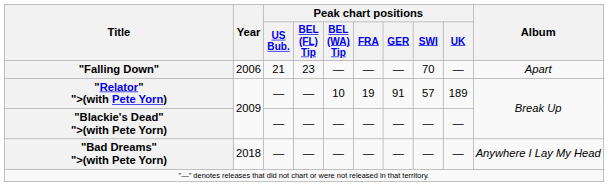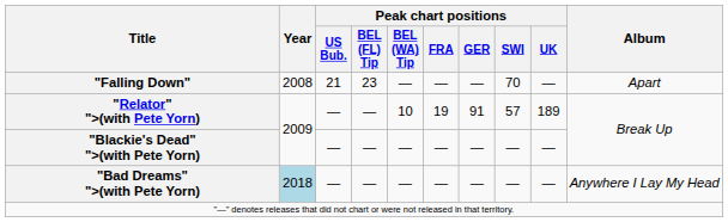 <table class="wikitable plainrowheaders" style="text-align:center;" border="1">
 <tr>
 <th scope="col" rowspan="2" style="width:20em;">Title</th>
 <th scope="col" rowspan="2">Year</th>
 <th scope="col" colspan="7">Peak chart positions</th>
 <th scope="col" rowspan="2">Album</th>
 </tr>
 <tr>
 <th scope="col" style="width:2.5em;font-size:90%;"><a href='#'>US<br>Bub.</a><br></th>
 <th scope="col" style="width:2.5em;font-size:90%;"><a href='#'>BEL<br>(FL)<br>Tip</a><br></th>
 <th scope="col" style="width:2.5em;font-size:90%;"><a href='#'>BEL<br>(WA)<br>Tip</a><br></th>
 <th scope="col" style="width:2.5em;font-size:90%;"><a href='#'>FRA</a><br></th>
 <th scope="col" style="width:2.5em;font-size:90%;"><a href='#'>GER</a><br></th>
 <th scope="col" style="width:2.5em;font-size:90%;"><a href='#'>SWI</a><br></th>
 <th scope="col" style="width:2.5em;font-size:90%;"><a href='#'>UK</a><br></th>
 </tr>
 <tr>
 <th scope="row">"Falling Down"</th>
-<td>2006</td>
+<td>2008</td>
 <td>21</td>
 <td>23</td>
 <td>—</td>
 <td>—</td>
 <td>—</td>
 <td>70</td>
 <td>—</td>
 <td rowspan="1"><em>Apart</em></td>
 </tr>
 <tr>
 <th scope="row">"<a href='#'>Relator</a>"<br><span>">(with <a href='#'>Pete Yorn</a>)</span></th>
 <td rowspan="2">2009</td>
 <td>—</td>
 <td>—</td>
 <td>10</td>
 <td>19</td>
 <td>91</td>
 <td>57</td>
 <td>189</td>
 <td rowspan="2"><em>Break Up</em></td>
 </tr>
 <tr>
 <th scope="row">"Blackie's Dead"<br><span>">(with Pete Yorn)</span></th>
 <td>—</td>
 <td>—</td>
 <td>—</td>
 <td>—</td>
 <td>—</td>
 <td>—</td>
 <td>—</td>
 </tr>
 <tr>
 <th scope="row">"Bad Dreams"<br><span>">(with Pete Yorn)</span></th>
-<td rowspan="1">2018</td>
+<td rowspan="1" style="background: lightblue;">2018</td>
 <td>—</td>
 <td>—</td>
 <td>—</td>
 <td>—</td>
 <td>—</td>
 <td>—</td>
 <td>—</td>
 <td><em>Anywhere I Lay My Head</em></td>
 </tr>
 <tr>
 <td colspan="14" style="text-align:center; font-size:8pt;">"—" denotes releases that did not chart or were not released in that territory.</td>
 </tr>
 </table>
